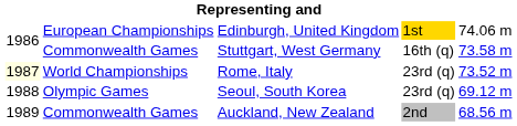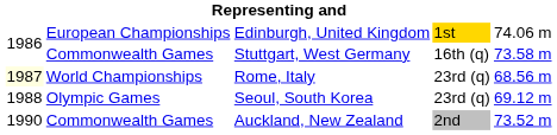 <table>
 <tr>
 <th colspan="5">Representing  and </th>
 </tr>
 <tr>
 <td rowspan=2>1986</td>
 <td><a href='#'>European Championships</a></td>
 <td><a href='#'>Edinburgh, United Kingdom</a></td>
 <td bgcolor="gold">1st</td>
 <td>74.06 m</td>
 </tr>
 <tr>
 <td><a href='#'>Commonwealth Games</a></td>
 <td><a href='#'>Stuttgart, West Germany</a></td>
 <td>16th (q)</td>
 <td><a href='#'>73.58 m</a></td>
 </tr>
 <tr>
 <td style="background: lightyellow;">1987</td>
 <td><a href='#'>World Championships</a></td>
 <td><a href='#'>Rome, Italy</a></td>
 <td>23rd (q)</td>
-<td><a href='#'>73.52 m</a></td>
+<td><a href='#'>68.56 m</a></td>
 </tr>
 <tr>
 <td>1988</td>
 <td><a href='#'>Olympic Games</a></td>
 <td><a href='#'>Seoul, South Korea</a></td>
 <td>23rd (q)</td>
 <td><a href='#'>69.12 m</a></td>
 </tr>
 <tr>
-<td>1989</td>
+<td>1990</td>
 <td><a href='#'>Commonwealth Games</a></td>
 <td><a href='#'>Auckland, New Zealand</a></td>
 <td bgcolor="silver">2nd</td>
-<td><a href='#'>68.56 m</a></td>
+<td><a href='#'>73.52 m</a></td>
 </tr>
 </table>
